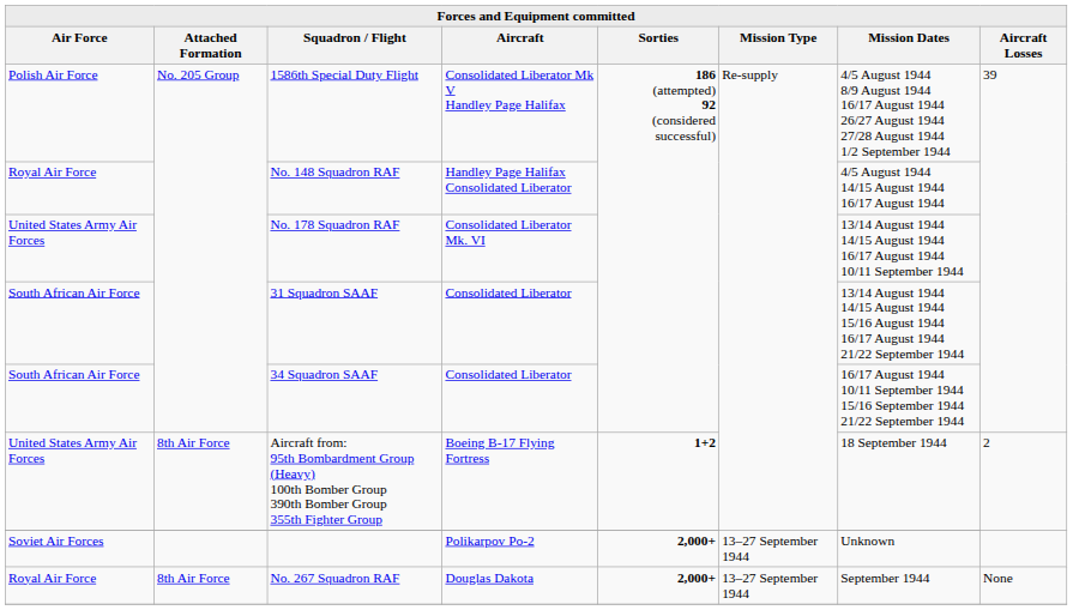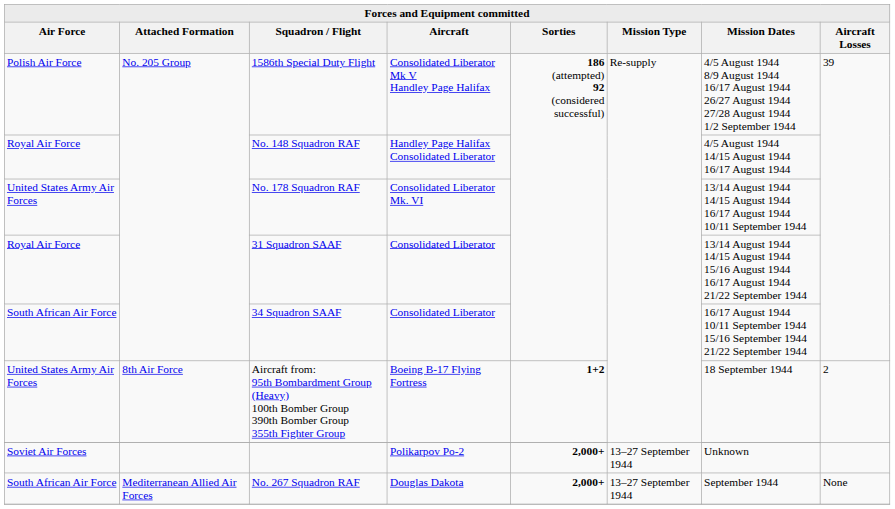 <table class="wikitable">
 <tr>
 <td style="background:#EBEBEB;" colspan="10"  align="center"><strong>Forces and Equipment committed</strong></td>
 </tr>
 <tr valign="top">
 <th>Air Force</th>
 <th>Attached Formation</th>
 <th>Squadron / Flight</th>
 <th>Aircraft</th>
 <th>Sorties</th>
 <th>Mission Type</th>
 <th width=160pt>Mission Dates</th>
 <th>Aircraft Losses</th>
 </tr>
 <tr valign="top">
 <td><a href='#'>Polish Air Force</a></td>
 <td rowspan="5"><a href='#'>No. 205 Group</a></td>
 <td><a href='#'>1586th Special Duty Flight</a></td>
 <td><a href='#'>Consolidated Liberator Mk V</a><br><a href='#'>Handley Page Halifax</a></td>
 <td rowspan="5" align=right><strong>186</strong><br>(attempted)<br><strong>92</strong><br>(considered successful)</td>
 <td rowspan="7">Re-supply</td>
 <td>4/5 August 1944<br> 8/9 August 1944<br> 16/17 August 1944 <br>26/27 August 1944<br>27/28 August 1944 <br>1/2 September 1944</td>
 <td rowspan="5">39</td>
 </tr>
 <tr valign="top">
 <td><a href='#'>Royal Air Force</a></td>
 <td><a href='#'>No. 148 Squadron RAF</a></td>
 <td><a href='#'>Handley Page Halifax</a> <br> <a href='#'>Consolidated Liberator</a></td>
 <td>4/5 August 1944 <br>14/15 August 1944<br>16/17 August 1944</td>
 </tr>
 <tr valign="top">
 <td><a href='#'>United States Army Air Forces</a></td>
 <td><a href='#'>No. 178 Squadron RAF</a></td>
 <td><a href='#'>Consolidated Liberator Mk. VI</a></td>
 <td>13/14 August 1944<br> 14/15 August 1944 <br>16/17 August 1944 <br>10/11 September 1944</td>
 </tr>
 <tr valign="top">
-<td><a href='#'>South African Air Force</a></td>
+<td><a href='#'>Royal Air Force</a></td>
 <td><a href='#'>31 Squadron SAAF</a></td>
 <td><a href='#'>Consolidated Liberator</a></td>
 <td>13/14 August 1944<br> 14/15 August 1944<br>  15/16 August 1944<br>  16/17 August 1944 <br>  21/22 September 1944</td>
 </tr>
 <tr valign="top">
 <td><a href='#'>South African Air Force</a></td>
 <td><a href='#'>34 Squadron SAAF</a></td>
 <td><a href='#'>Consolidated Liberator</a></td>
 <td>16/17 August 1944<br>10/11 September 1944<br>15/16 September 1944 <br>  21/22 September 1944</td>
 </tr>
 <tr valign="top">
 <td><a href='#'>United States Army Air Forces</a></td>
 <td><a href='#'>8th Air Force</a></td>
 <td>Aircraft from:<br><a href='#'>95th Bombardment Group (Heavy)</a> <br>100th Bomber Group  <br>390th Bomber Group<br><a href='#'>355th Fighter Group</a></td>
 <td><a href='#'>Boeing B-17 Flying Fortress</a></td>
 <td align=right><strong>1+2</strong></td>
 <td>18 September 1944</td>
 <td>2</td>
 </tr>
 <tr valign="top">
 </tr>
 <tr valign="top">
 <td><a href='#'>Soviet Air Forces</a></td>
 <td></td>
 <td></td>
 <td><a href='#'>Polikarpov Po-2</a></td>
 <td align=right><strong>2,000+</strong></td>
 <td>13–27 September 1944</td>
 <td>Unknown</td>
 </tr>
 <tr valign="top">
-<td><a href='#'>Royal Air Force</a></td>
-<td><a href='#'>8th Air Force</a></td>
+<td><a href='#'>South African Air Force</a></td>
+<td><a href='#'>Mediterranean Allied Air Forces</a></td>
 <td><a href='#'>No. 267 Squadron RAF</a></td>
 <td><a href='#'>Douglas Dakota</a></td>
 <td align=right><strong>2,000+</strong></td>
 <td>13–27 September 1944</td>
 <td>September 1944</td>
 <td>None</td>
 </tr>
 <tr valign="top">
 </tr>
 </table>
